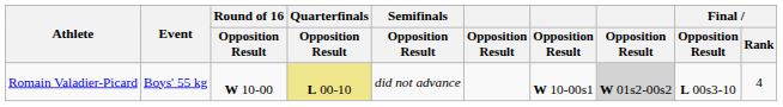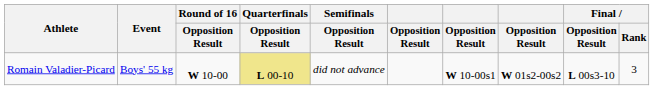 <table class="wikitable" style="text-align:center;font-size:90%">
 <tr>
 <th rowspan=2>Athlete</th>
 <th rowspan=2>Event</th>
 <th>Round of 16</th>
 <th>Quarterfinals</th>
 <th>Semifinals</th>
 <th></th>
 <th></th>
 <th></th>
 <th colspan=2>Final / </th>
 </tr>
 <tr style="font-size:95%">
 <th>Opposition<br>Result</th>
 <th>Opposition<br>Result</th>
 <th>Opposition<br>Result</th>
 <th>Opposition<br>Result</th>
 <th>Opposition<br>Result</th>
 <th>Opposition<br>Result</th>
 <th>Opposition<br>Result</th>
 <th>Rank</th>
 </tr>
 <tr align=center>
 <td align=left><a href='#'>Romain Valadier-Picard</a></td>
 <td align=left><a href='#'>Boys' 55 kg</a></td>
 <td><br> <strong>W</strong> 10-00</td>
 <td style="background: khaki;"><br> <strong>L</strong> 00-10</td>
 <td><em>did not advance</em></td>
 <td></td>
 <td><br> <strong>W</strong> 10-00s1</td>
-<td style="background: lightgrey;"><br> <strong>W</strong> 01s2-00s2</td>
+<td><br> <strong>W</strong> 01s2-00s2</td>
 <td><br> <strong>L</strong> 00s3-10</td>
-<td>4</td>
+<td>3</td>
 </tr>
 </table>
